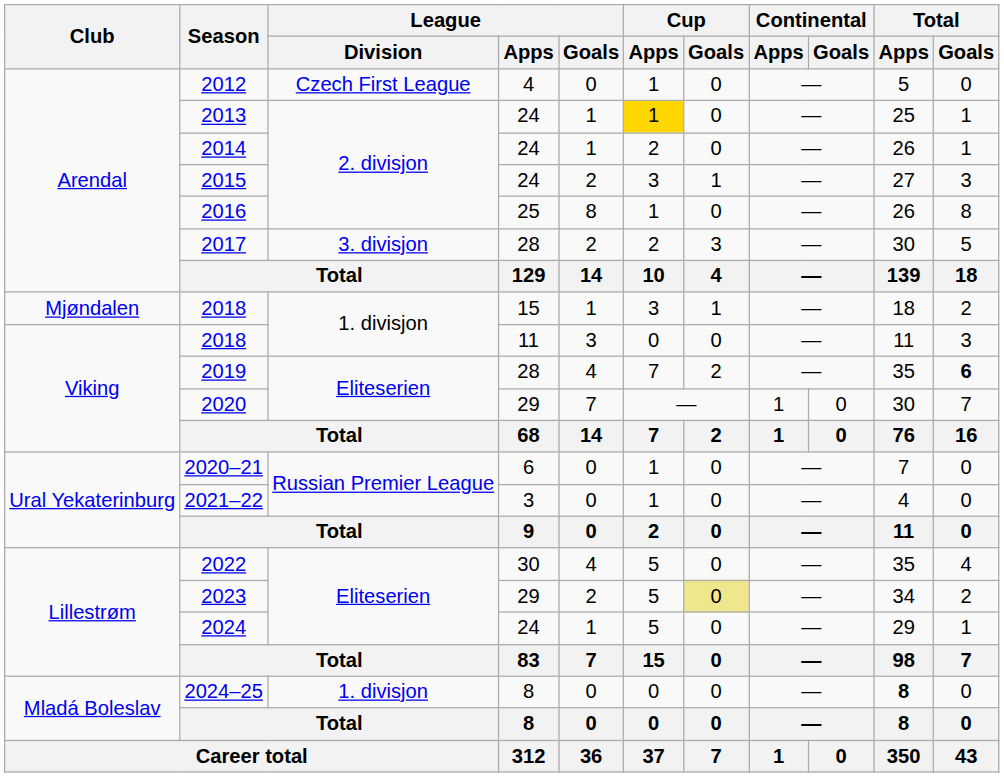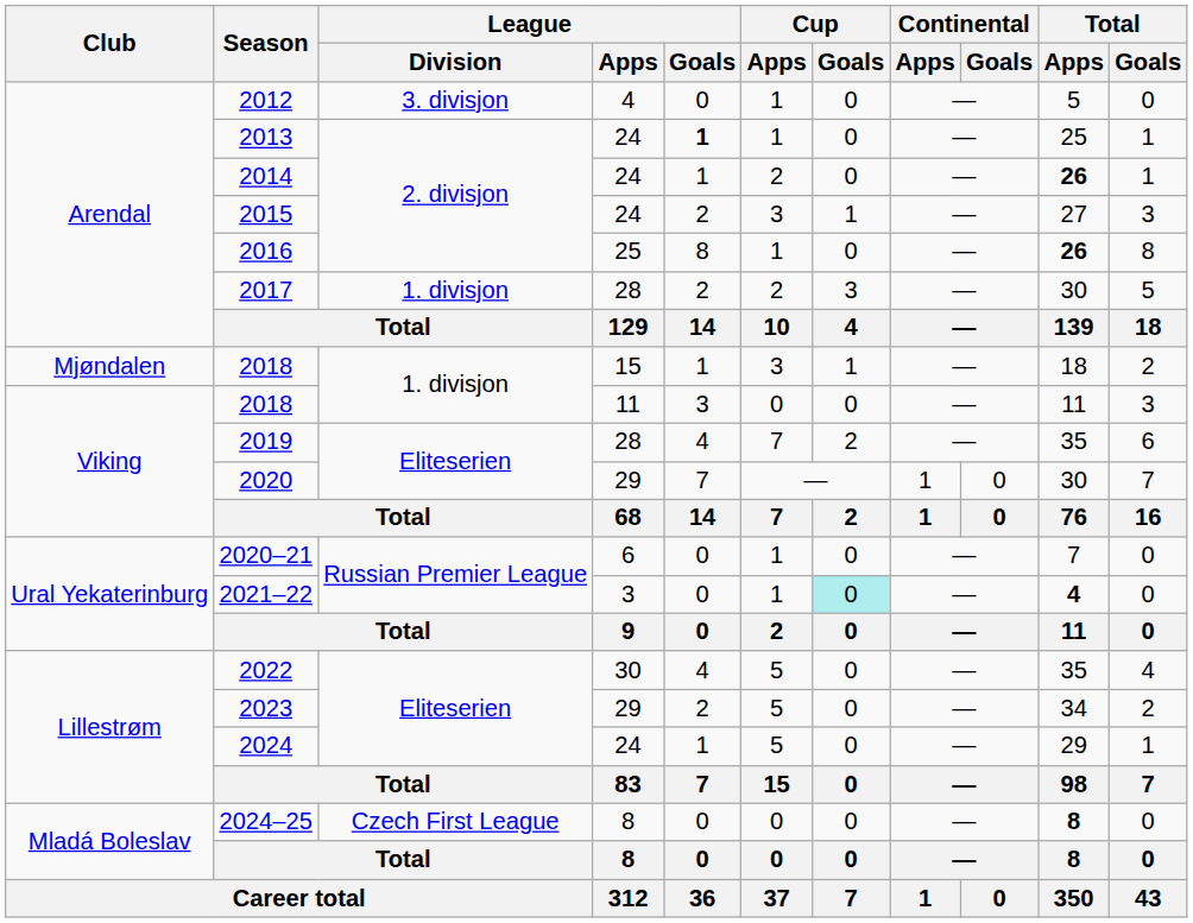 <table class="wikitable" style="text-align: center">
 <tr>
 <th rowspan="2">Club</th>
 <th rowspan="2">Season</th>
 <th colspan="3">League</th>
 <th colspan="2">Cup</th>
 <th colspan="2">Continental</th>
 <th colspan="2">Total</th>
 </tr>
 <tr>
 <th>Division</th>
 <th>Apps</th>
 <th>Goals</th>
 <th>Apps</th>
 <th>Goals</th>
 <th>Apps</th>
 <th>Goals</th>
 <th>Apps</th>
 <th>Goals</th>
 </tr>
 <tr>
 <td rowspan="7"><a href='#'>Arendal</a></td>
 <td><a href='#'>2012</a></td>
-<td rowspan="1"><a href='#'>Czech First League</a></td>
+<td rowspan="1"><a href='#'>3. divisjon</a></td>
 <td>4</td>
 <td>0</td>
 <td>1</td>
 <td>0</td>
 <td colspan="2">—</td>
 <td>5</td>
 <td>0</td>
 </tr>
 <tr>
 <td><a href='#'>2013</a></td>
 <td rowspan="4"><a href='#'>2. divisjon</a></td>
 <td>24</td>
+<td><strong>1</strong></td>
 <td>1</td>
-<td style="background: gold;">1</td>
 <td>0</td>
 <td colspan="2">—</td>
 <td>25</td>
 <td>1</td>
 </tr>
 <tr>
 <td><a href='#'>2014</a></td>
 <td>24</td>
 <td>1</td>
 <td>2</td>
 <td>0</td>
 <td colspan="2">—</td>
-<td>26</td>
+<td><strong>26</strong></td>
 <td>1</td>
 </tr>
 <tr>
 <td><a href='#'>2015</a></td>
 <td>24</td>
 <td>2</td>
 <td>3</td>
 <td>1</td>
 <td colspan="2">—</td>
 <td>27</td>
 <td>3</td>
 </tr>
 <tr>
 <td><a href='#'>2016</a></td>
 <td>25</td>
 <td>8</td>
 <td>1</td>
 <td>0</td>
 <td colspan="2">—</td>
-<td>26</td>
+<td><strong>26</strong></td>
 <td>8</td>
 </tr>
 <tr>
 <td><a href='#'>2017</a></td>
-<td rowspan="1"><a href='#'>3. divisjon</a></td>
+<td><a href='#'>1. divisjon</a></td>
 <td>28</td>
 <td>2</td>
 <td>2</td>
 <td>3</td>
 <td colspan="2">—</td>
 <td>30</td>
 <td>5</td>
 </tr>
 <tr>
 <th colspan="2">Total</th>
 <th>129</th>
 <th>14</th>
 <th>10</th>
 <th>4</th>
 <th colspan="2">—</th>
 <th>139</th>
 <th>18</th>
 </tr>
 <tr>
 <td><a href='#'>Mjøndalen</a></td>
 <td><a href='#'>2018</a></td>
 <td rowspan="2">1. divisjon</td>
 <td>15</td>
 <td>1</td>
 <td>3</td>
 <td>1</td>
 <td colspan="2">—</td>
 <td>18</td>
 <td>2</td>
 </tr>
 <tr>
 <td rowspan="4"><a href='#'>Viking</a></td>
 <td><a href='#'>2018</a></td>
 <td>11</td>
 <td>3</td>
 <td>0</td>
 <td>0</td>
 <td colspan="2">—</td>
 <td>11</td>
 <td>3</td>
 </tr>
 <tr>
 <td><a href='#'>2019</a></td>
 <td rowspan="2"><a href='#'>Eliteserien</a></td>
 <td>28</td>
 <td>4</td>
 <td>7</td>
 <td>2</td>
 <td colspan="2">—</td>
 <td>35</td>
-<td><strong>6</strong></td>
+<td>6</td>
 </tr>
 <tr>
 <td><a href='#'>2020</a></td>
 <td>29</td>
 <td>7</td>
 <td colspan="2">—</td>
 <td>1</td>
 <td>0</td>
 <td>30</td>
 <td>7</td>
 </tr>
 <tr>
 <th colspan="2">Total</th>
 <th>68</th>
 <th>14</th>
 <th>7</th>
 <th>2</th>
 <th>1</th>
 <th>0</th>
 <th>76</th>
 <th>16</th>
 </tr>
 <tr>
 <td rowspan="3"><a href='#'>Ural Yekaterinburg</a></td>
 <td><a href='#'>2020–21</a></td>
 <td rowspan="2"><a href='#'>Russian Premier League</a></td>
 <td>6</td>
 <td>0</td>
 <td>1</td>
 <td>0</td>
 <td colspan="2">—</td>
 <td>7</td>
 <td>0</td>
 </tr>
 <tr>
 <td><a href='#'>2021–22</a></td>
 <td>3</td>
 <td>0</td>
 <td>1</td>
-<td>0</td>
+<td style="background: paleturquoise;">0</td>
 <td colspan="2">—</td>
-<td>4</td>
+<td><strong>4</strong></td>
 <td>0</td>
 </tr>
 <tr>
 <th colspan="2">Total</th>
 <th>9</th>
 <th>0</th>
 <th>2</th>
 <th>0</th>
 <th colspan="2">—</th>
 <th>11</th>
 <th>0</th>
 </tr>
 <tr>
 <td rowspan="4"><a href='#'>Lillestrøm</a></td>
 <td><a href='#'>2022</a></td>
 <td rowspan="3"><a href='#'>Eliteserien</a></td>
 <td>30</td>
 <td>4</td>
 <td>5</td>
 <td>0</td>
 <td colspan="2">—</td>
 <td>35</td>
 <td>4</td>
 </tr>
 <tr>
 <td><a href='#'>2023</a></td>
 <td>29</td>
 <td>2</td>
 <td>5</td>
-<td style="background: khaki;">0</td>
+<td>0</td>
 <td colspan="2">—</td>
 <td>34</td>
 <td>2</td>
 </tr>
 <tr>
 <td><a href='#'>2024</a></td>
 <td>24</td>
 <td>1</td>
 <td>5</td>
 <td>0</td>
 <td colspan="2">—</td>
 <td>29</td>
 <td>1</td>
 </tr>
 <tr>
 <th colspan="2">Total</th>
 <th>83</th>
 <th>7</th>
 <th>15</th>
 <th>0</th>
 <th colspan="2">—</th>
 <th>98</th>
 <th>7</th>
 </tr>
 <tr>
 <td rowspan="2"><a href='#'>Mladá Boleslav</a></td>
 <td><a href='#'>2024–25</a></td>
-<td><a href='#'>1. divisjon</a></td>
+<td rowspan="1"><a href='#'>Czech First League</a></td>
 <td>8</td>
 <td>0</td>
 <td>0</td>
 <td>0</td>
 <td colspan="2">—</td>
 <td><strong>8</strong></td>
 <td>0</td>
 </tr>
 <tr>
 <th colspan="2">Total</th>
 <th>8</th>
 <th>0</th>
 <th>0</th>
 <th>0</th>
 <th colspan="2">—</th>
 <th>8</th>
 <th>0</th>
 </tr>
 <tr>
 <th colspan="3">Career total</th>
 <th>312</th>
 <th>36</th>
 <th>37</th>
 <th>7</th>
 <th>1</th>
 <th>0</th>
 <th>350</th>
 <th>43</th>
 </tr>
 </table>
